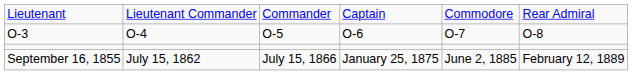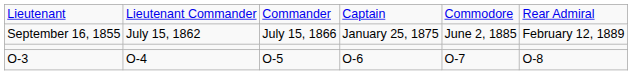 <table class=wikitable>
 <tr>
 <td><a href='#'>Lieutenant</a></td>
 <td><a href='#'>Lieutenant Commander</a></td>
 <td><a href='#'>Commander</a></td>
 <td><a href='#'>Captain</a></td>
 <td><a href='#'>Commodore</a></td>
 <td><a href='#'>Rear Admiral</a></td>
 </tr>
 <tr>
-<td>O-3</td>
-<td>O-4</td>
-<td>O-5</td>
-<td>O-6</td>
-<td>O-7</td>
-<td>O-8</td>
+<td>September 16, 1855</td>
+<td>July 15, 1862</td>
+<td>July 15, 1866</td>
+<td>January 25, 1875</td>
+<td>June 2, 1885</td>
+<td>February 12, 1889</td>
 </tr>
 <tr>
 <td></td>
 <td></td>
 <td></td>
 <td></td>
 <td></td>
 <td></td>
 </tr>
 <tr>
-<td>September 16, 1855</td>
-<td>July 15, 1862</td>
-<td>July 15, 1866</td>
-<td>January 25, 1875</td>
-<td>June 2, 1885</td>
-<td>February 12, 1889</td>
+<td>O-3</td>
+<td>O-4</td>
+<td>O-5</td>
+<td>O-6</td>
+<td>O-7</td>
+<td>O-8</td>
 </tr>
 </table>
